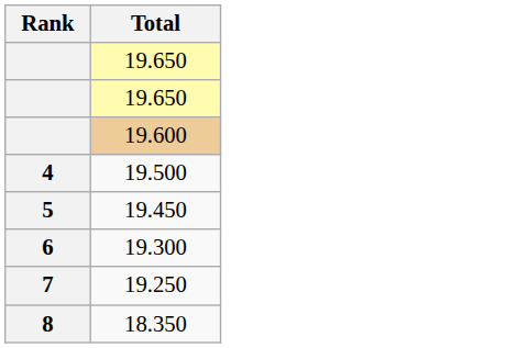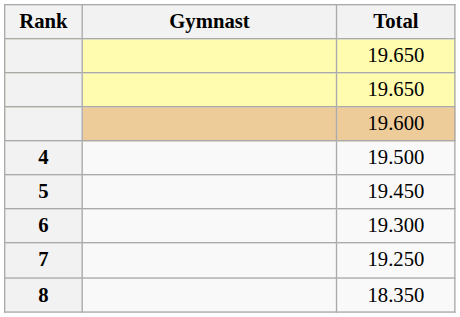 <table class="wikitable sortable" style="text-align:center; font-size:95%">
 <tr>
 <th scope="col" style="width:50px;">Rank</th>
+<th scope="col" style="width:180px;">Gymnast</th>
 <th scope="col" style="width:80px;">Total</th>
 </tr>
 <tr style="background:#fffcaf;">
 <th scope=row style="text-align:center"></th>
+<td style="text-align:left;"></td>
 <td>19.650</td>
 </tr>
 <tr style="background:#fffcaf;">
 <th scope=row style="text-align:center"></th>
+<td style="text-align:left;"></td>
 <td>19.650</td>
 </tr>
 <tr style="background:#ec9;">
 <th scope=row style="text-align:center"></th>
+<td style="text-align:left;"></td>
 <td>19.600</td>
 </tr>
 <tr>
 <th scope=row style="text-align:center">4</th>
+<td style="text-align:left;"></td>
 <td>19.500</td>
 </tr>
 <tr>
 <th scope=row style="text-align:center">5</th>
+<td style="text-align:left;"></td>
 <td>19.450</td>
 </tr>
 <tr>
 <th scope=row style="text-align:center">6</th>
+<td style="text-align:left;"></td>
 <td>19.300</td>
 </tr>
 <tr>
 <th scope=row style="text-align:center">7</th>
+<td style="text-align:left;"></td>
 <td>19.250</td>
 </tr>
 <tr>
 <th scope=row style="text-align:center">8</th>
+<td style="text-align:left;"></td>
 <td>18.350</td>
 </tr>
 </table>
